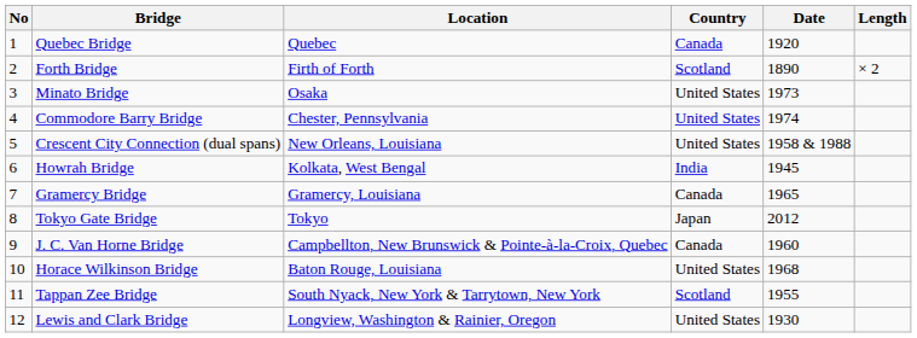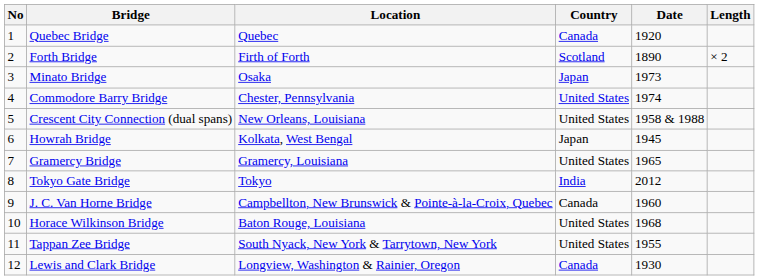 <table class="wikitable sortable">
 <tr>
 <th>No</th>
 <th>Bridge</th>
 <th>Location</th>
 <th>Country</th>
 <th>Date</th>
 <th>Length</th>
 </tr>
 <tr>
 <td>1</td>
 <td><a href='#'>Quebec Bridge</a></td>
 <td><a href='#'>Quebec</a></td>
 <td><a href='#'>Canada</a></td>
 <td>1920</td>
 <td></td>
 </tr>
 <tr>
 <td>2</td>
 <td><a href='#'>Forth Bridge</a></td>
 <td><a href='#'>Firth of Forth</a></td>
 <td><a href='#'>Scotland</a></td>
 <td>1890</td>
 <td> × 2</td>
 </tr>
 <tr>
 <td>3</td>
 <td><a href='#'>Minato Bridge</a></td>
 <td><a href='#'>Osaka</a></td>
-<td>United States</td>
+<td><a href='#'>Japan</a></td>
 <td>1973</td>
 <td></td>
 </tr>
 <tr>
 <td>4</td>
 <td><a href='#'>Commodore Barry Bridge</a></td>
 <td><a href='#'>Chester, Pennsylvania</a></td>
 <td><a href='#'>United States</a></td>
 <td>1974</td>
 <td></td>
 </tr>
 <tr>
 <td>5</td>
 <td><a href='#'>Crescent City Connection</a> (dual spans)</td>
 <td><a href='#'>New Orleans, Louisiana</a></td>
 <td>United States</td>
 <td>1958 & 1988</td>
 <td></td>
 </tr>
 <tr>
 <td>6</td>
 <td><a href='#'>Howrah Bridge</a></td>
 <td><a href='#'>Kolkata</a>, <a href='#'>West Bengal</a></td>
-<td><a href='#'>India</a></td>
+<td>Japan</td>
 <td>1945</td>
 <td></td>
 </tr>
 <tr>
 <td>7</td>
 <td><a href='#'>Gramercy Bridge</a></td>
 <td><a href='#'>Gramercy, Louisiana</a></td>
-<td>Canada</td>
+<td>United States</td>
 <td>1965</td>
 <td></td>
 </tr>
 <tr>
 <td>8</td>
 <td><a href='#'>Tokyo Gate Bridge</a></td>
 <td><a href='#'>Tokyo</a></td>
-<td>Japan</td>
+<td><a href='#'>India</a></td>
 <td>2012</td>
 <td></td>
 </tr>
 <tr>
 <td>9</td>
 <td><a href='#'>J. C. Van Horne Bridge</a></td>
 <td><a href='#'>Campbellton, New Brunswick</a> & <a href='#'>Pointe-à-la-Croix, Quebec</a></td>
 <td>Canada</td>
 <td>1960</td>
 <td></td>
 </tr>
 <tr>
 <td>10</td>
 <td><a href='#'>Horace Wilkinson Bridge</a></td>
 <td><a href='#'>Baton Rouge, Louisiana</a></td>
 <td>United States</td>
 <td>1968</td>
 <td></td>
 </tr>
 <tr>
 <td>11</td>
 <td><a href='#'>Tappan Zee Bridge</a></td>
 <td><a href='#'>South Nyack, New York</a> & <a href='#'>Tarrytown, New York</a></td>
-<td><a href='#'>Scotland</a></td>
+<td>United States</td>
 <td>1955</td>
 <td></td>
 </tr>
 <tr>
 <td>12</td>
 <td><a href='#'>Lewis and Clark Bridge</a></td>
 <td><a href='#'>Longview, Washington</a> & <a href='#'>Rainier, Oregon</a></td>
-<td>United States</td>
+<td><a href='#'>Canada</a></td>
 <td>1930</td>
 <td></td>
 </tr>
 </table>
